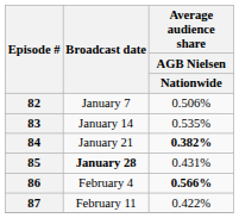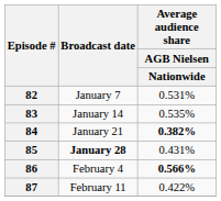 <table class="wikitable" style="text-align:center">
 <tr>
 <th rowspan="3">Episode #</th>
 <th rowspan="3">Broadcast date</th>
 <th>Average audience share</th>
 </tr>
 <tr>
 <th colspan="1">AGB Nielsen<br></th>
 </tr>
 <tr>
 <th width=100>Nationwide</th>
 </tr>
 <tr>
 <th>82</th>
 <td>January 7</td>
-<td>0.506%</td>
+<td>0.531%</td>
 </tr>
 <tr>
 <th>83</th>
 <td>January 14</td>
 <td>0.535%</td>
 </tr>
 <tr>
 <th>84</th>
 <td>January 21</td>
 <td><span><strong>0.382%</strong></span></td>
 </tr>
 <tr>
 <th>85</th>
 <td><strong>January 28</strong></td>
 <td>0.431%</td>
 </tr>
 <tr>
 <th>86</th>
 <td>February 4</td>
 <td><span><strong>0.566%</strong></span></td>
 </tr>
 <tr>
 <th>87</th>
 <td>February 11</td>
 <td>0.422%</td>
 </tr>
 <tr>
 </tr>
 </table>
